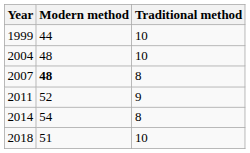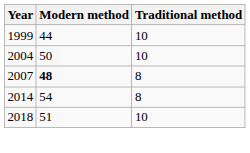 <table class="wikitable">
 <tr>
 <th>Year</th>
 <th>Modern method</th>
 <th>Traditional method</th>
 </tr>
 <tr>
 <td>1999</td>
 <td>44</td>
 <td>10</td>
 </tr>
 <tr>
 <td>2004</td>
-<td>48</td>
+<td>50</td>
 <td>10</td>
 </tr>
 <tr>
 <td>2007</td>
 <td><strong>48</strong></td>
 <td>8</td>
-</tr>
-<tr>
-<td>2011</td>
-<td>52</td>
-<td>9</td>
 </tr>
 <tr>
 <td>2014</td>
 <td>54</td>
 <td>8</td>
 </tr>
 <tr>
 <td>2018</td>
 <td>51</td>
 <td>10</td>
 </tr>
 </table>
